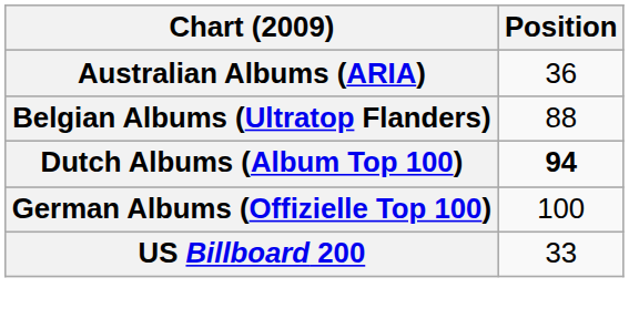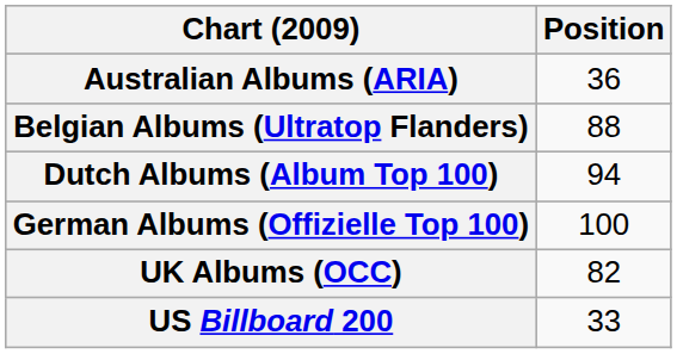 <table class="wikitable sortable plainrowheaders " style="text-align:center;">
 <tr>
 <th>Chart (2009)</th>
 <th>Position</th>
 </tr>
 <tr>
 <th scope="row">Australian Albums (<a href='#'>ARIA</a>)</th>
 <td>36</td>
 </tr>
 <tr>
 <th scope="row">Belgian Albums (<a href='#'>Ultratop</a> Flanders)</th>
 <td>88</td>
 </tr>
 <tr>
 <th scope="row">Dutch Albums (<a href='#'>Album Top 100</a>)</th>
-<td><strong>94</strong></td>
+<td>94</td>
 </tr>
 <tr>
 <th scope="row">German Albums (<a href='#'>Offizielle Top 100</a>)</th>
 <td>100</td>
 </tr>
 <tr>
+<th scope="row">UK Albums (<a href='#'>OCC</a>)</th>
+<td>82</td>
+</tr>
+<tr>
 <th scope="row">US <a href='#'><em>Billboard</em> 200</a></th>
 <td>33</td>
 </tr>
 </table>
